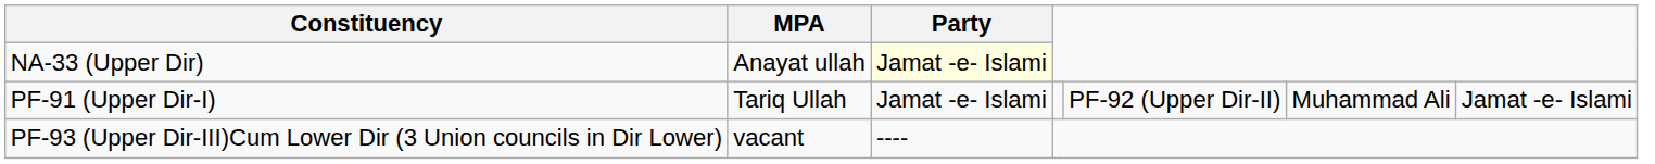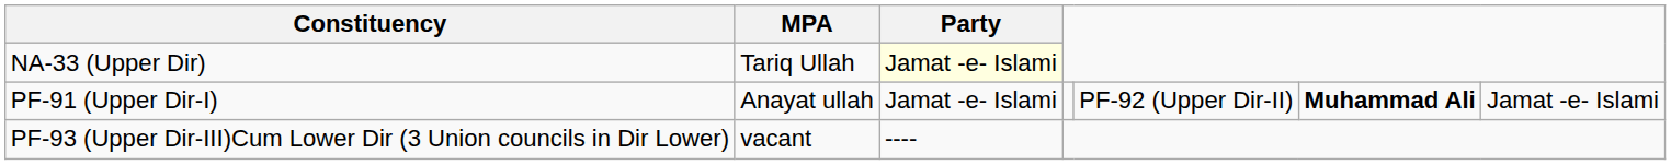 <table class="wikitable">
 <tr>
 <th>Constituency</th>
 <th>MPA</th>
 <th>Party</th>
 </tr>
 <tr>
 <td>NA-33 (Upper Dir)</td>
-<td>Anayat ullah</td>
+<td>Tariq Ullah</td>
 <td style="background: lightyellow;">Jamat -e- Islami</td>
 </tr>
 <tr>
 <td>PF-91 (Upper Dir-I)</td>
-<td>Tariq Ullah</td>
+<td>Anayat ullah</td>
 <td>Jamat -e- Islami</td>
 <td></td>
 <td>PF-92 (Upper Dir-II)</td>
-<td>Muhammad Ali</td>
+<td><strong>Muhammad Ali</strong></td>
 <td>Jamat -e- Islami</td>
 </tr>
 <tr>
 <td>PF-93 (Upper Dir-III)Cum Lower Dir (3 Union councils in Dir Lower)</td>
 <td>vacant</td>
 <td>----</td>
 </tr>
 </table>
